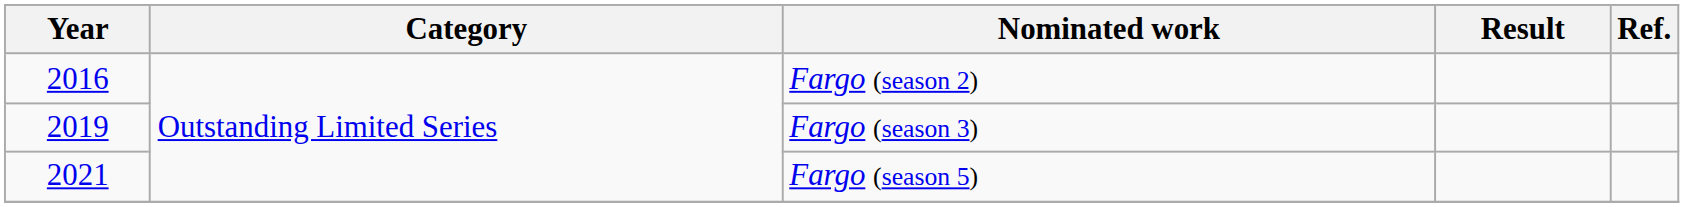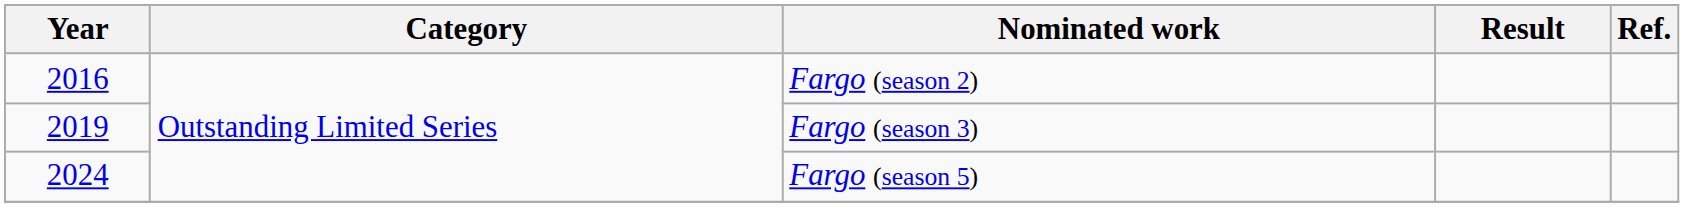 <table class="wikitable unsortable">
 <tr>
 <th scope="col" style="width:5em;">Year</th>
 <th scope="col" style="width:25em;">Category</th>
 <th scope="col" style="width:26em;">Nominated work</th>
 <th scope="col" style="width:6em;">Result</th>
 <th class=unsortable>Ref.</th>
 </tr>
 <tr>
 <td style="text-align:center;"><a href='#'>2016</a></td>
 <td rowspan=3><a href='#'>Outstanding Limited Series</a></td>
 <td><em><a href='#'>Fargo</a></em> <small>(<a href='#'>season 2</a>)</small></td>
 <td></td>
 <td style="text-align:center;"></td>
 </tr>
 <tr>
 <td style="text-align:center;"><a href='#'>2019</a></td>
 <td><em><a href='#'>Fargo</a></em> <small>(<a href='#'>season 3</a>)</small></td>
 <td></td>
 <td style="text-align:center;"></td>
 </tr>
 <tr>
-<td style="text-align:center;"><a href='#'>2021</a></td>
+<td style="text-align:center;"><a href='#'>2024</a></td>
 <td><em><a href='#'>Fargo</a></em> <small>(<a href='#'>season 5</a>)</small></td>
 <td></td>
 <td style="text-align:center;"></td>
 </tr>
 <tr>
 </tr>
 </table>
